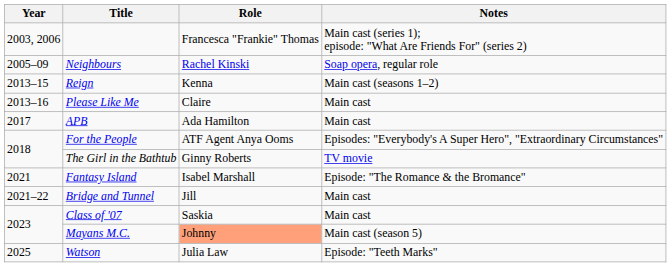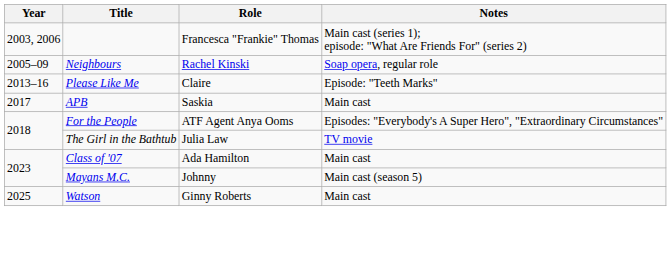 <table class="wikitable sortable">
 <tr>
 <th>Year</th>
 <th>Title</th>
 <th>Role</th>
 <th class="unsortable">Notes</th>
 </tr>
 <tr>
 <td>2003, 2006</td>
 <td><em></em></td>
 <td>Francesca "Frankie" Thomas</td>
 <td>Main cast (series 1);<br>episode: "What Are Friends For" (series 2)</td>
 </tr>
 <tr>
 <td>2005–09</td>
 <td><em><a href='#'>Neighbours</a></em></td>
 <td><a href='#'>Rachel Kinski</a></td>
 <td><a href='#'>Soap opera</a>, regular role</td>
 </tr>
 <tr>
-<td>2013–15</td>
-<td><em><a href='#'>Reign</a></em></td>
-<td>Kenna</td>
-<td>Main cast (seasons 1–2)</td>
-</tr>
-<tr>
 <td>2013–16</td>
 <td><em><a href='#'>Please Like Me</a></em></td>
 <td>Claire</td>
-<td>Main cast</td>
+<td>Episode: "Teeth Marks"</td>
 </tr>
 <tr>
 <td>2017</td>
 <td><em><a href='#'>APB</a></em></td>
-<td>Ada Hamilton</td>
+<td>Saskia</td>
 <td>Main cast</td>
 </tr>
 <tr>
 <td rowspan="2">2018</td>
 <td><em><a href='#'>For the People</a></em></td>
 <td>ATF Agent Anya Ooms</td>
 <td>Episodes: "Everybody's A Super Hero", "Extraordinary Circumstances"</td>
 </tr>
 <tr>
 <td><em>The Girl in the Bathtub</em></td>
-<td>Ginny Roberts</td>
+<td>Julia Law</td>
 <td><a href='#'>TV movie</a></td>
-</tr>
-<tr>
-<td>2021</td>
-<td><em><a href='#'>Fantasy Island</a></em></td>
-<td>Isabel Marshall</td>
-<td>Episode: "The Romance & the Bromance"</td>
-</tr>
-<tr>
-<td>2021–22</td>
-<td><em><a href='#'>Bridge and Tunnel</a></em></td>
-<td>Jill</td>
-<td>Main cast</td>
 </tr>
 <tr>
 <td rowspan="2">2023</td>
 <td><em><a href='#'>Class of '07</a></em></td>
-<td>Saskia</td>
+<td>Ada Hamilton</td>
 <td>Main cast</td>
 </tr>
 <tr>
 <td><em><a href='#'>Mayans M.C.</a></em></td>
-<td style="background: lightsalmon;">Johnny</td>
+<td>Johnny</td>
 <td>Main cast (season 5)</td>
 </tr>
 <tr>
 <td>2025</td>
 <td><em><a href='#'>Watson</a></em></td>
-<td>Julia Law</td>
-<td>Episode: "Teeth Marks"</td>
+<td>Ginny Roberts</td>
+<td>Main cast</td>
 </tr>
 </table>
